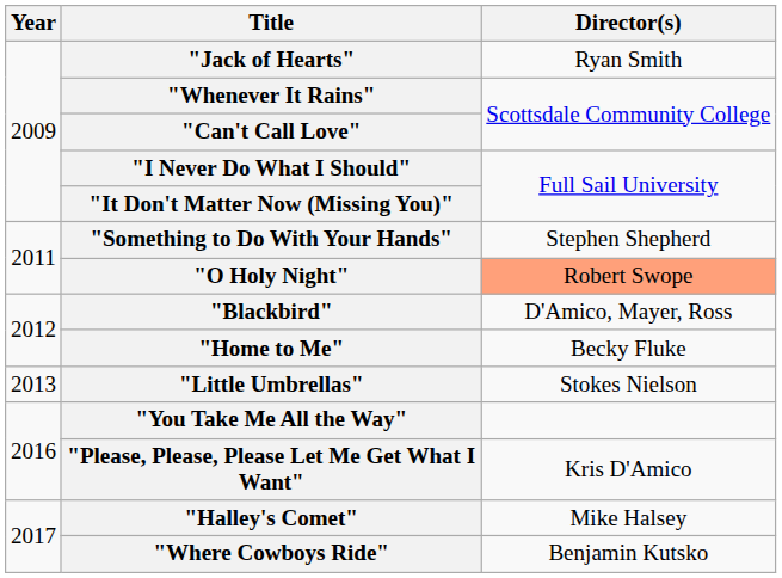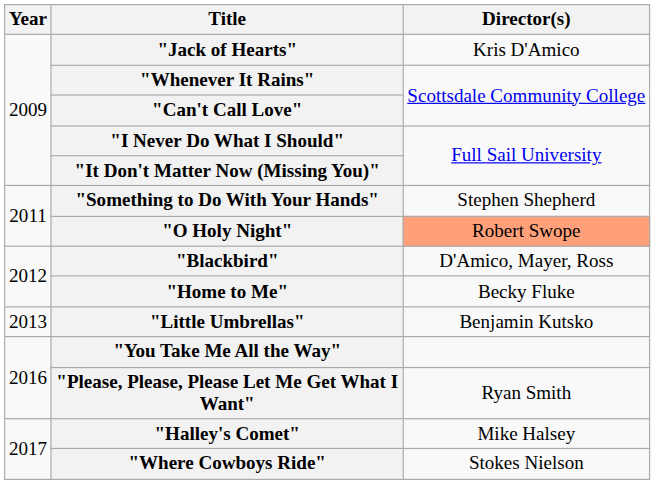 <table class="wikitable plainrowheaders" style="text-align:center;">
 <tr>
 <th>Year</th>
 <th style="width:18em;">Title</th>
 <th>Director(s)</th>
 </tr>
 <tr>
 <td rowspan="5">2009</td>
 <th scope="row">"Jack of Hearts"</th>
-<td>Ryan Smith</td>
+<td>Kris D'Amico</td>
 </tr>
 <tr>
 <th scope="row">"Whenever It Rains"</th>
 <td rowspan="2"><a href='#'>Scottsdale Community College</a></td>
 </tr>
 <tr>
 <th scope="row">"Can't Call Love"</th>
 </tr>
 <tr>
 <th scope="row">"I Never Do What I Should"</th>
 <td rowspan="2"><a href='#'>Full Sail University</a></td>
 </tr>
 <tr>
 <th scope="row">"It Don't Matter Now (Missing You)"</th>
 </tr>
 <tr>
 <td rowspan="2">2011</td>
 <th scope="row">"Something to Do With Your Hands"</th>
 <td>Stephen Shepherd</td>
 </tr>
 <tr>
 <th scope="row">"O Holy Night"</th>
 <td style="background: lightsalmon;">Robert Swope</td>
 </tr>
 <tr>
 <td rowspan="2">2012</td>
 <th scope="row">"Blackbird"</th>
 <td>D'Amico, Mayer, Ross</td>
 </tr>
 <tr>
 <th scope="row">"Home to Me"</th>
 <td>Becky Fluke</td>
 </tr>
 <tr>
 <td>2013</td>
 <th scope="row">"Little Umbrellas"</th>
-<td>Stokes Nielson</td>
+<td>Benjamin Kutsko</td>
 </tr>
 <tr>
 <td rowspan="2">2016</td>
 <th scope="row">"You Take Me All the Way"</th>
 <td></td>
 </tr>
 <tr>
 <th scope="row">"Please, Please, Please Let Me Get What I Want"</th>
-<td>Kris D'Amico</td>
+<td>Ryan Smith</td>
 </tr>
 <tr>
 <td rowspan="2">2017</td>
 <th scope="row">"Halley's Comet"</th>
 <td>Mike Halsey</td>
 </tr>
 <tr>
 <th scope="row">"Where Cowboys Ride"</th>
-<td>Benjamin Kutsko</td>
+<td>Stokes Nielson</td>
 </tr>
 </table>
